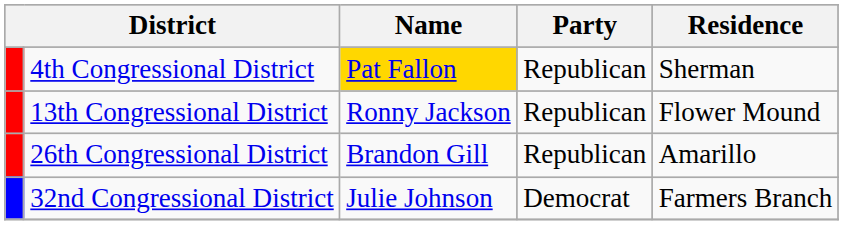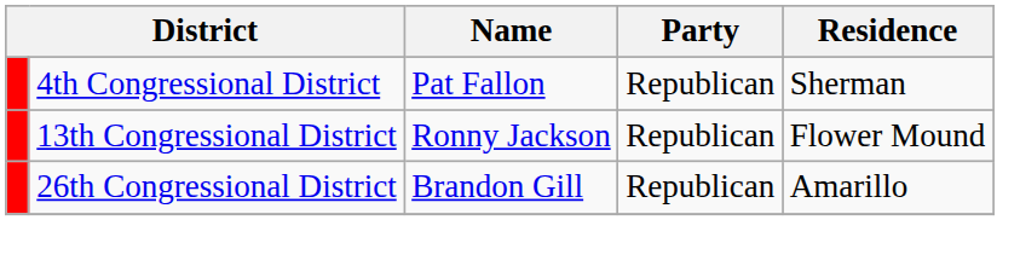 <table class="wikitable">
 <tr>
 <th colspan="2">District</th>
 <th>Name</th>
 <th>Party</th>
 <th>Residence</th>
 </tr>
 <tr>
 <td bgcolor=red> </td>
 <td><a href='#'>4th Congressional District</a></td>
-<td style="background: gold;"><a href='#'>Pat Fallon</a></td>
+<td><a href='#'>Pat Fallon</a></td>
 <td>Republican</td>
 <td>Sherman</td>
 </tr>
 <tr>
 <td bgcolor=red> </td>
 <td><a href='#'>13th Congressional District</a></td>
 <td><a href='#'>Ronny Jackson</a></td>
 <td>Republican</td>
 <td>Flower Mound</td>
 </tr>
 <tr>
 <td bgcolor=red> </td>
 <td><a href='#'>26th Congressional District</a></td>
 <td><a href='#'>Brandon Gill</a></td>
 <td>Republican</td>
 <td>Amarillo</td>
 </tr>
 <tr>
-<td bgcolor=blue> </td>
-<td><a href='#'>32nd Congressional District</a></td>
-<td><a href='#'>Julie Johnson</a></td>
-<td>Democrat</td>
-<td>Farmers Branch</td>
-</tr>
-<tr>
 </tr>
 </table>
